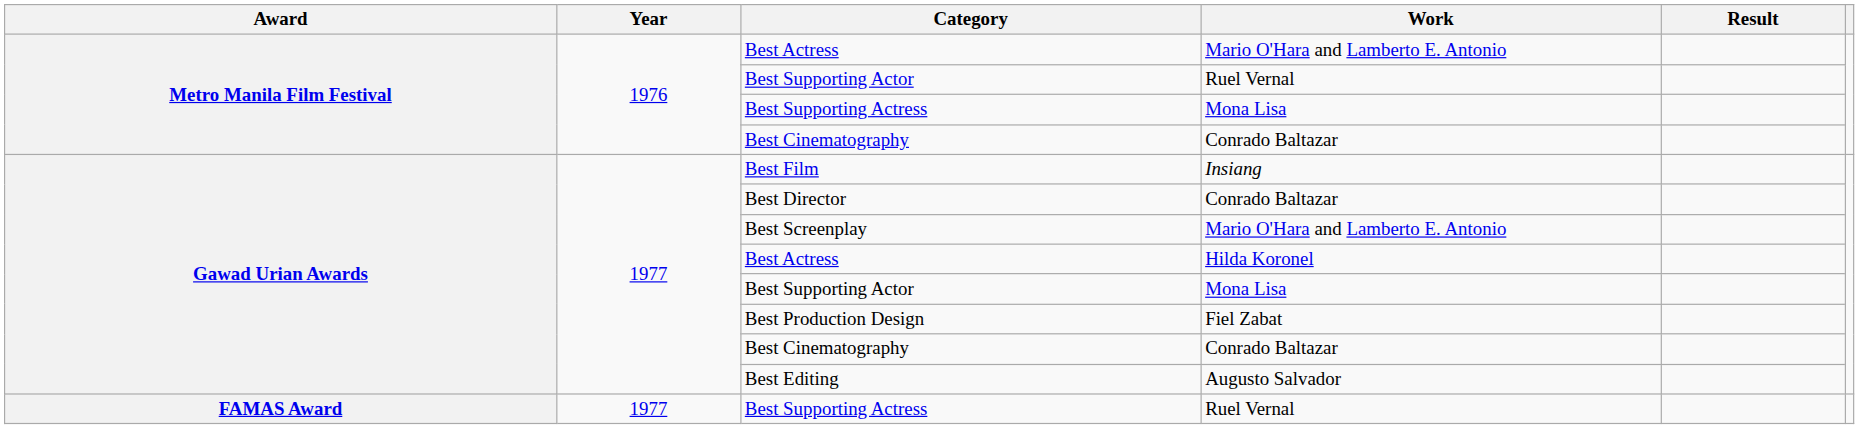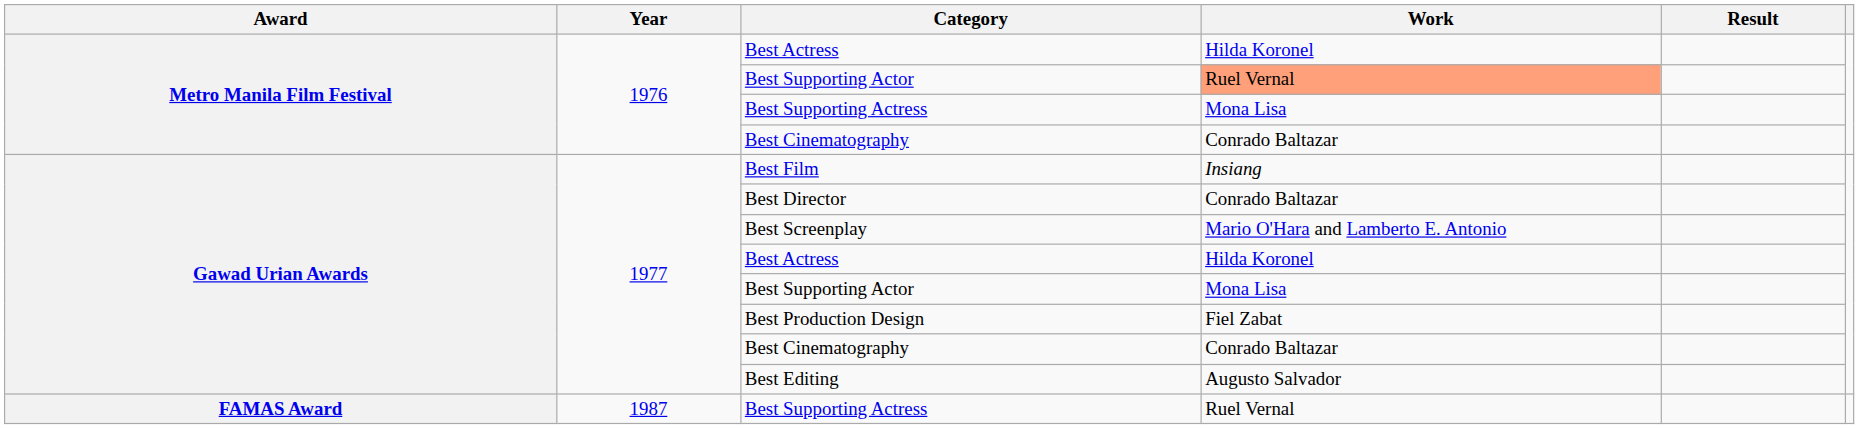 <table class="wikitable sortable">
 <tr>
 <th scope="col" width="30%">Award</th>
 <th scope="col" width="10%">Year</th>
 <th scope="col" width="25%">Category</th>
 <th scope="col" width="25%">Work</th>
 <th scope="col" width="10%">Result</th>
 <th scope="col" class="unsortable"></th>
 </tr>
 <tr>
 <th scope="row" rowspan="4" align="center"><a href='#'>Metro Manila Film Festival</a></th>
 <td rowspan="4" align="center"><a href='#'>1976</a></td>
 <td align="left"><a href='#'>Best Actress</a></td>
-<td><a href='#'>Mario O'Hara</a> and <a href='#'>Lamberto E. Antonio</a></td>
+<td><a href='#'>Hilda Koronel</a></td>
 <td></td>
 <td rowspan="4" style="text-align:center;"></td>
 </tr>
 <tr>
 <td align="left"><a href='#'>Best Supporting Actor</a></td>
-<td>Ruel Vernal</td>
+<td style="background: lightsalmon;">Ruel Vernal</td>
 <td></td>
 </tr>
 <tr>
 <td align="left"><a href='#'>Best Supporting Actress</a></td>
 <td><a href='#'>Mona Lisa</a></td>
 <td></td>
 </tr>
 <tr>
 <td align="left"><a href='#'>Best Cinematography</a></td>
 <td>Conrado Baltazar</td>
 <td></td>
 </tr>
 <tr>
 <th scope="row" rowspan="8" align="center"><a href='#'>Gawad Urian Awards</a></th>
 <td rowspan="8" align="center"><a href='#'>1977</a></td>
 <td><a href='#'>Best Film</a></td>
 <td><em>Insiang</em></td>
 <td></td>
 <td rowspan="8" style="text-align:center;"><br></td>
 </tr>
 <tr>
 <td>Best Director</td>
 <td>Conrado Baltazar</td>
 <td></td>
 </tr>
 <tr>
 <td>Best Screenplay</td>
 <td><a href='#'>Mario O'Hara</a> and <a href='#'>Lamberto E. Antonio</a></td>
 <td></td>
 </tr>
 <tr>
 <td><a href='#'>Best Actress</a></td>
 <td><a href='#'>Hilda Koronel</a></td>
 <td></td>
 </tr>
 <tr>
 <td>Best Supporting Actor</td>
 <td><a href='#'>Mona Lisa</a></td>
 <td></td>
 </tr>
 <tr>
 <td>Best Production Design</td>
 <td>Fiel Zabat</td>
 <td></td>
 </tr>
 <tr>
 <td>Best Cinematography</td>
 <td>Conrado Baltazar</td>
 <td></td>
 </tr>
 <tr>
 <td>Best Editing</td>
 <td>Augusto Salvador</td>
 <td></td>
 </tr>
 <tr>
 <th scope="row"><a href='#'>FAMAS Award</a></th>
-<td align="center"><a href='#'>1977</a></td>
+<td align="center"><a href='#'>1987</a></td>
 <td><a href='#'>Best Supporting Actress</a></td>
 <td>Ruel Vernal</td>
 <td></td>
 <td style="text-align:center;"></td>
 </tr>
 </table>
